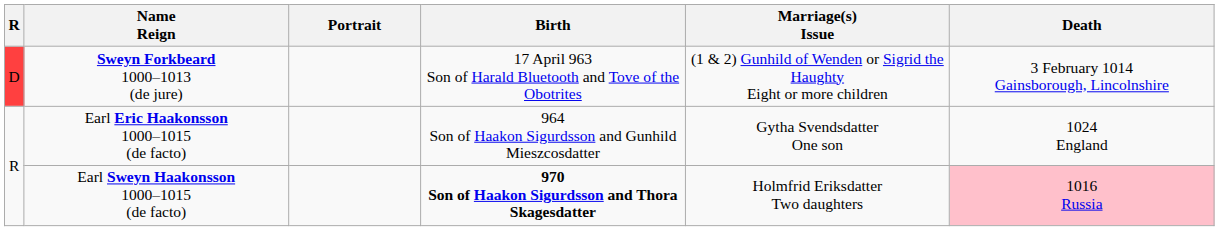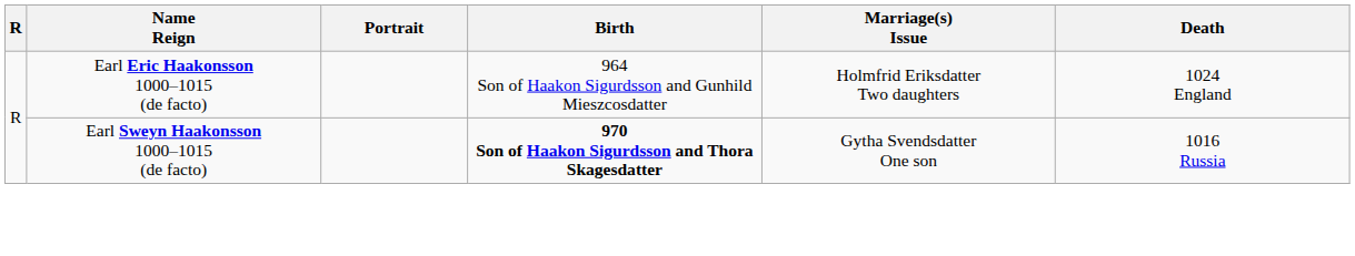 <table style="text-align:center" class="wikitable">
 <tr>
 <th width=1%>R</th>
 <th width=20%>Name<br>Reign</th>
 <th width=10%>Portrait</th>
 <th width=20%>Birth</th>
 <th width=20%>Marriage(s)<br>Issue</th>
 <th width=20%>Death</th>
 </tr>
 <tr>
-<td style="background-color:#FF4040; text-align:center">D</td>
-<td><strong><a href='#'>Sweyn Forkbeard</a></strong><br>1000–1013<br>(de jure)</td>
-<td></td>
-<td>17 April 963<br>Son of <a href='#'>Harald Bluetooth</a> and <a href='#'>Tove of the Obotrites</a></td>
-<td>(1 & 2) <a href='#'>Gunhild of Wenden</a> or <a href='#'>Sigrid the Haughty</a><br>Eight or more children</td>
-<td>3 February 1014<br><a href='#'>Gainsborough, Lincolnshire</a></td>
-</tr>
-<tr>
 <td rowspan="2">R</td>
 <td>Earl <strong><a href='#'>Eric Haakonsson</a></strong><br>1000–1015<br>(de facto)</td>
 <td></td>
 <td> 964<br>Son of <a href='#'>Haakon Sigurdsson</a> and Gunhild Mieszcosdatter</td>
-<td>Gytha Svendsdatter<br>One son</td>
+<td>Holmfrid Eriksdatter<br>Two daughters</td>
 <td> 1024<br>England</td>
 </tr>
 <tr>
 <td>Earl <strong><a href='#'>Sweyn Haakonsson</a></strong><br>1000–1015<br>(de facto)</td>
 <td></td>
 <td><strong> 970<br>Son of <a href='#'>Haakon Sigurdsson</a> and Thora Skagesdatter</strong></td>
-<td>Holmfrid Eriksdatter<br>Two daughters</td>
-<td style="background: pink;"> 1016<br><a href='#'>Russia</a></td>
+<td>Gytha Svendsdatter<br>One son</td>
+<td> 1016<br><a href='#'>Russia</a></td>
 </tr>
 </table>
